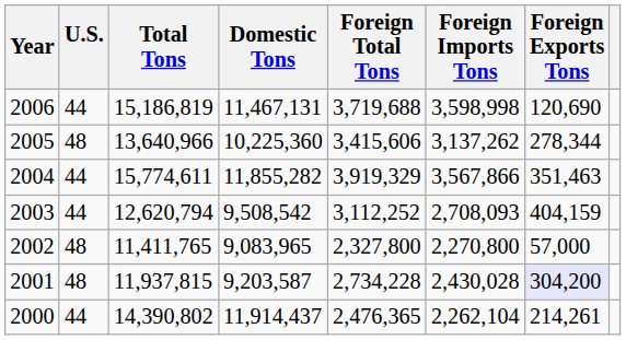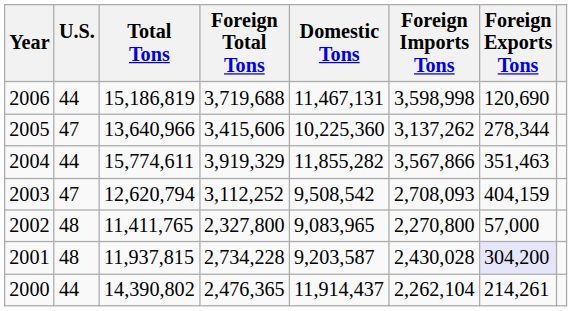 <table class="wikitable sortable">
 <tr>
 <th>Year<br></th>
 <th>U.S.<br><br></th>
 <th>Total<br><a href='#'>Tons</a><br></th>
+<th>Foreign<br>Total<br><a href='#'>Tons</a><br></th>
 <th>Domestic<br><a href='#'>Tons</a><br></th>
-<th>Foreign<br>Total<br><a href='#'>Tons</a><br></th>
 <th>Foreign<br>Imports<br><a href='#'>Tons</a><br></th>
 <th>Foreign<br>Exports<br><a href='#'>Tons</a><br></th>
 <th><br></th>
 </tr>
 <tr>
 <td>2006</td>
 <td>44</td>
 <td>15,186,819</td>
+<td>3,719,688</td>
 <td>11,467,131</td>
-<td>3,719,688</td>
 <td>3,598,998</td>
 <td>120,690</td>
 <td></td>
 </tr>
 <tr>
 <td>2005</td>
-<td>48</td>
+<td>47</td>
 <td>13,640,966</td>
+<td>3,415,606</td>
 <td>10,225,360</td>
-<td>3,415,606</td>
 <td>3,137,262</td>
 <td>278,344</td>
 <td></td>
 </tr>
 <tr>
 <td>2004</td>
 <td>44</td>
 <td>15,774,611</td>
+<td>3,919,329</td>
 <td>11,855,282</td>
-<td>3,919,329</td>
 <td>3,567,866</td>
 <td>351,463</td>
 <td></td>
 </tr>
 <tr>
 <td>2003</td>
-<td>44</td>
+<td>47</td>
 <td>12,620,794</td>
+<td>3,112,252</td>
 <td>9,508,542</td>
-<td>3,112,252</td>
 <td>2,708,093</td>
 <td>404,159</td>
 <td></td>
 </tr>
 <tr>
 <td>2002</td>
 <td>48</td>
 <td>11,411,765</td>
+<td>2,327,800</td>
 <td>9,083,965</td>
-<td>2,327,800</td>
 <td>2,270,800</td>
 <td>57,000</td>
 <td></td>
 </tr>
 <tr>
 <td>2001</td>
 <td>48</td>
 <td>11,937,815</td>
+<td>2,734,228</td>
 <td>9,203,587</td>
-<td>2,734,228</td>
 <td>2,430,028</td>
 <td style="background: lavender;">304,200</td>
 <td></td>
 </tr>
 <tr>
 <td>2000</td>
 <td>44</td>
 <td>14,390,802</td>
+<td>2,476,365</td>
 <td>11,914,437</td>
-<td>2,476,365</td>
 <td>2,262,104</td>
 <td>214,261</td>
 <td></td>
 </tr>
 </table>
